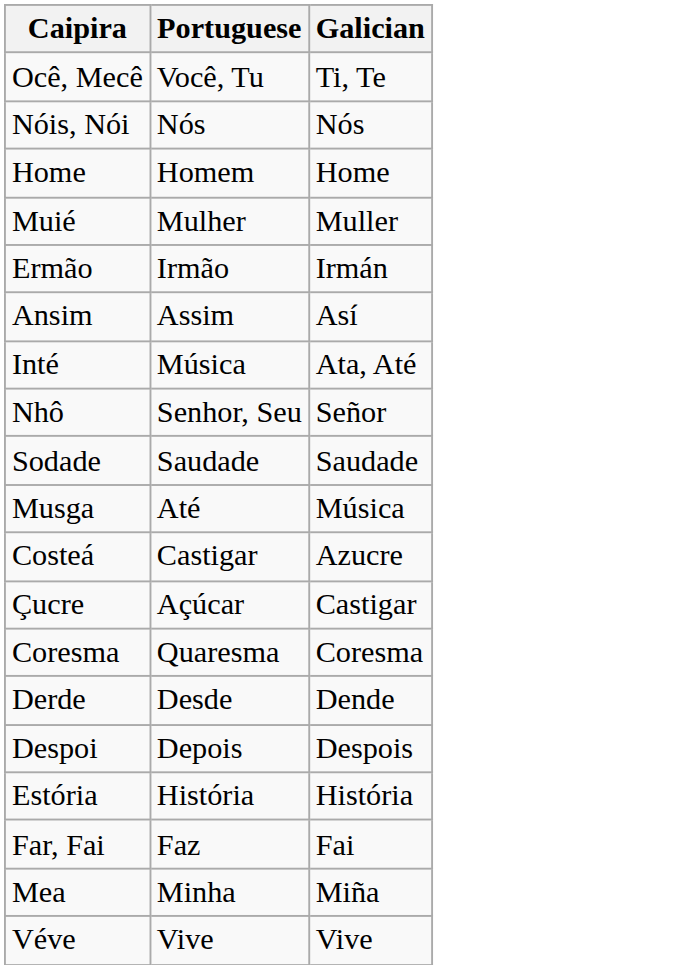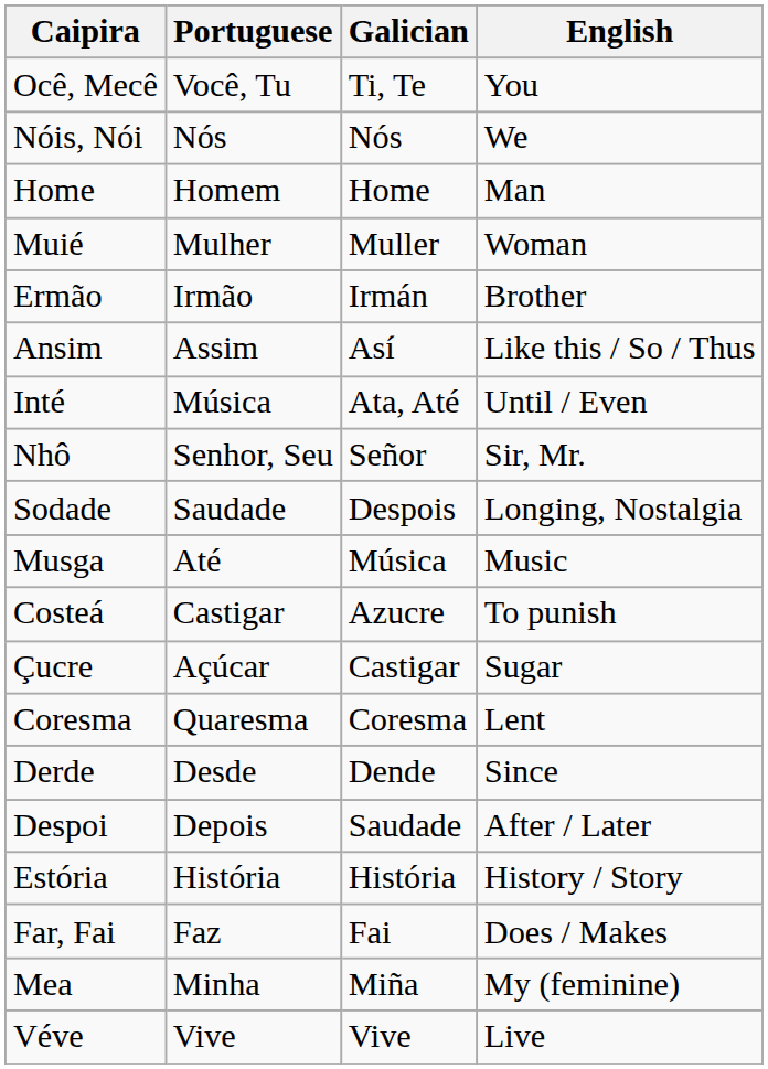 <table class="wikitable">
 <tr>
 <th>Caipira</th>
 <th>Portuguese</th>
 <th>Galician</th>
+<th>English</th>
 </tr>
 <tr>
 <td>Ocê, Mecê</td>
 <td>Você, Tu</td>
 <td>Ti, Te</td>
+<td>You</td>
 </tr>
 <tr>
 <td>Nóis, Nói</td>
 <td>Nós</td>
 <td>Nós</td>
+<td>We</td>
 </tr>
 <tr>
 <td>Home</td>
 <td>Homem</td>
 <td>Home</td>
+<td>Man</td>
 </tr>
 <tr>
 <td>Muié</td>
 <td>Mulher</td>
 <td>Muller</td>
+<td>Woman</td>
 </tr>
 <tr>
 <td>Ermão</td>
 <td>Irmão</td>
 <td>Irmán</td>
+<td>Brother</td>
 </tr>
 <tr>
 <td>Ansim</td>
 <td>Assim</td>
 <td>Así</td>
+<td>Like this / So / Thus</td>
 </tr>
 <tr>
 <td>Inté</td>
 <td>Música</td>
 <td>Ata, Até</td>
+<td>Until / Even</td>
 </tr>
 <tr>
 <td>Nhô</td>
 <td>Senhor, Seu</td>
 <td>Señor</td>
+<td>Sir, Mr.</td>
 </tr>
 <tr>
 <td>Sodade</td>
 <td>Saudade</td>
-<td>Saudade</td>
+<td>Despois</td>
+<td>Longing, Nostalgia</td>
 </tr>
 <tr>
 <td>Musga</td>
 <td>Até</td>
 <td>Música</td>
+<td>Music</td>
 </tr>
 <tr>
 <td>Costeá</td>
 <td>Castigar</td>
 <td>Azucre</td>
+<td>To punish</td>
 </tr>
 <tr>
 <td>Çucre</td>
 <td>Açúcar</td>
 <td>Castigar</td>
+<td>Sugar</td>
 </tr>
 <tr>
 <td>Coresma</td>
 <td>Quaresma</td>
 <td>Coresma</td>
+<td>Lent</td>
 </tr>
 <tr>
 <td>Derde</td>
 <td>Desde</td>
 <td>Dende</td>
+<td>Since</td>
 </tr>
 <tr>
 <td>Despoi</td>
 <td>Depois</td>
-<td>Despois</td>
+<td>Saudade</td>
+<td>After / Later</td>
 </tr>
 <tr>
 <td>Estória</td>
 <td>História</td>
 <td>História</td>
+<td>History / Story</td>
 </tr>
 <tr>
 <td>Far, Fai</td>
 <td>Faz</td>
 <td>Fai</td>
+<td>Does / Makes</td>
 </tr>
 <tr>
 <td>Mea</td>
 <td>Minha</td>
 <td>Miña</td>
+<td>My (feminine)</td>
 </tr>
 <tr>
 <td>Véve</td>
 <td>Vive</td>
 <td>Vive</td>
+<td>Live</td>
 </tr>
 </table>
